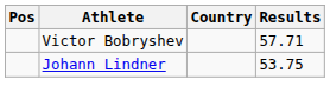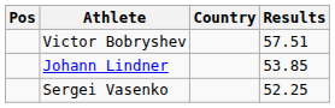 <table class="wikitable">
 <tr>
 <th>Pos</th>
 <th>Athlete</th>
 <th>Country</th>
 <th>Results</th>
 </tr>
 <tr>
 <td align="center"></td>
 <td>Victor Bobryshev</td>
 <td></td>
-<td>57.71</td>
+<td>57.51</td>
 </tr>
 <tr>
 <td align="center"></td>
 <td><a href='#'>Johann Lindner</a></td>
 <td></td>
-<td>53.75</td>
+<td>53.85</td>
+</tr>
+<tr>
+<td align="center"></td>
+<td>Sergei Vasenko</td>
+<td></td>
+<td>52.25</td>
 </tr>
 </table>
